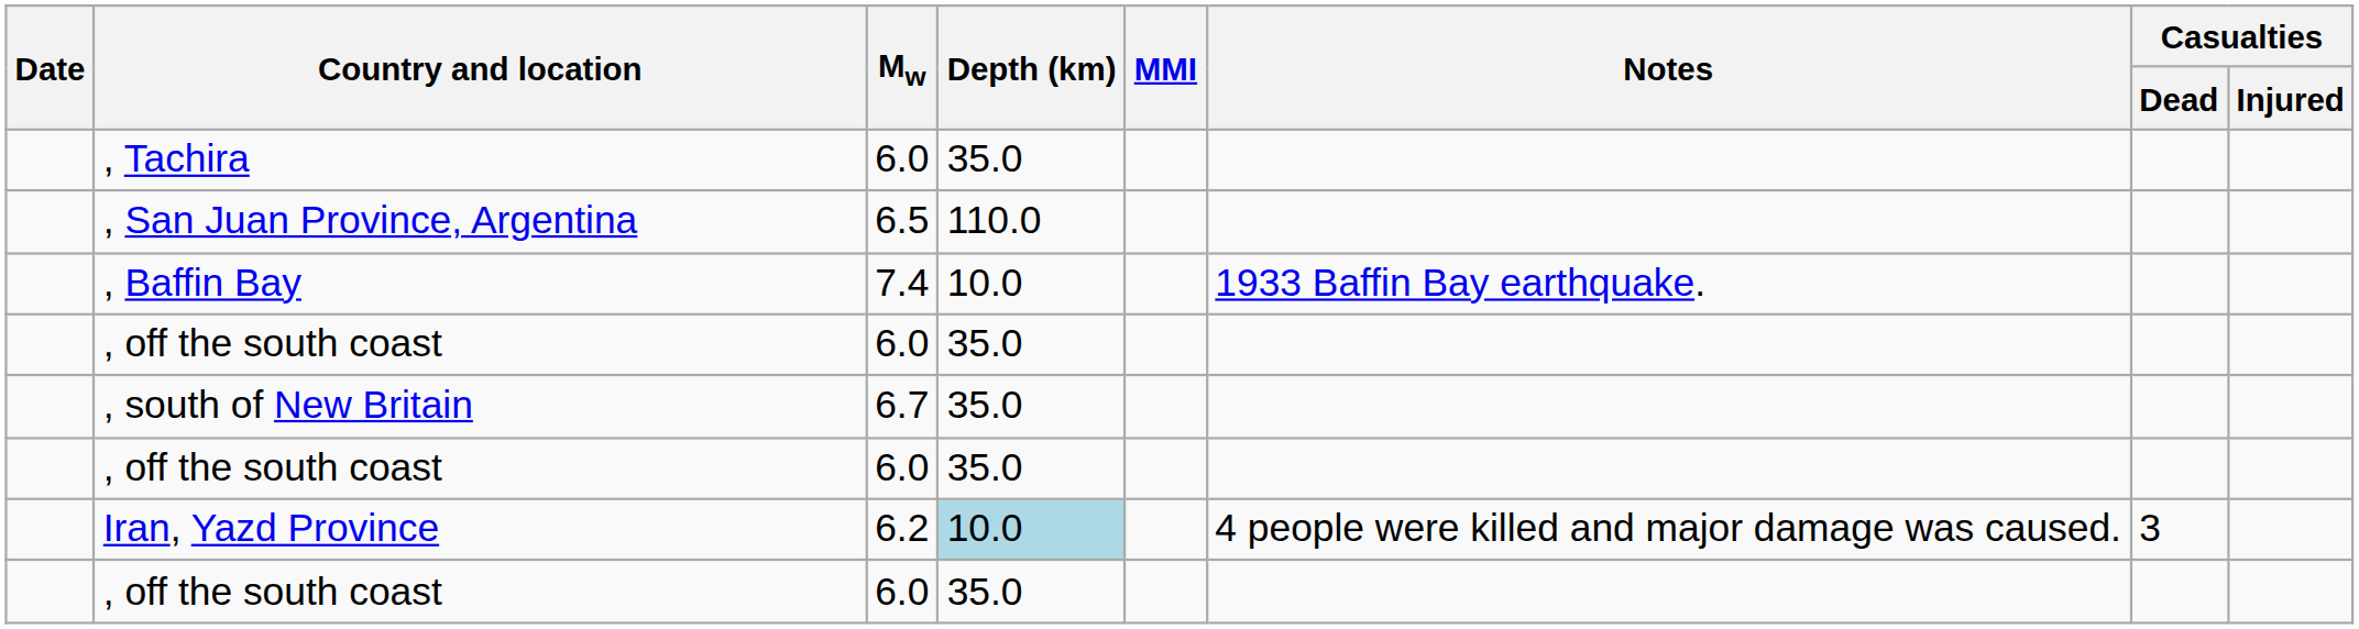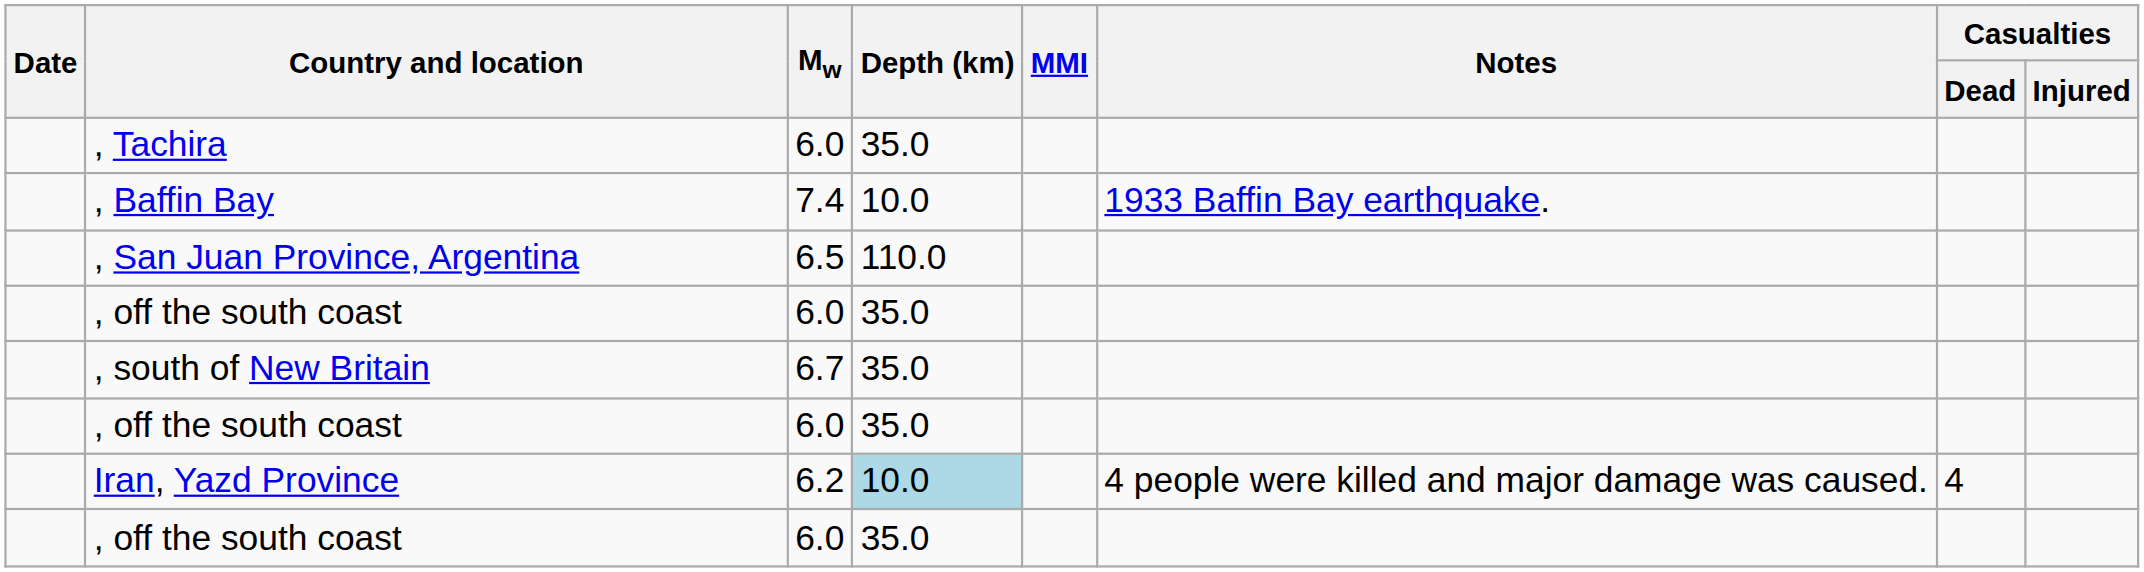 <table class="wikitable sortable sort-under" style="border:1px black; margin-left:1em;">
 <tr>
 <th rowspan="2"><small>Date</small></th>
 <th rowspan="2" style="width: 310px"><small>Country and location</small></th>
 <th rowspan="2"><small>M<sub>w</sub></small></th>
 <th rowspan="2"><small>Depth (km)</small></th>
 <th rowspan="2"><small><a href='#'>MMI</a></small></th>
 <th rowspan="2" class="unsortable"><small>Notes</small></th>
 <th colspan="2"><small>Casualties</small></th>
 </tr>
 <tr>
 <th><small>Dead</small></th>
 <th><small>Injured</small></th>
 </tr>
 <tr>
 <td></td>
 <td>, <a href='#'>Tachira</a></td>
 <td>6.0</td>
 <td>35.0</td>
 <td></td>
 <td></td>
 <td></td>
 <td></td>
 </tr>
 <tr>
 <td></td>
+<td>, <a href='#'>Baffin Bay</a></td>
+<td>7.4</td>
+<td>10.0</td>
+<td></td>
+<td><a href='#'>1933 Baffin Bay earthquake</a>.</td>
+<td></td>
+<td></td>
+</tr>
+<tr>
+<td></td>
 <td>, <a href='#'>San Juan Province, Argentina</a></td>
 <td>6.5</td>
 <td>110.0</td>
 <td></td>
 <td></td>
-<td></td>
-<td></td>
-</tr>
-<tr>
-<td></td>
-<td>, <a href='#'>Baffin Bay</a></td>
-<td>7.4</td>
-<td>10.0</td>
-<td></td>
-<td><a href='#'>1933 Baffin Bay earthquake</a>.</td>
 <td></td>
 <td></td>
 </tr>
 <tr>
 <td></td>
 <td>, off the south coast</td>
 <td>6.0</td>
 <td>35.0</td>
 <td></td>
 <td></td>
 <td></td>
 <td></td>
 </tr>
 <tr>
 <td></td>
 <td>, south of <a href='#'>New Britain</a></td>
 <td>6.7</td>
 <td>35.0</td>
 <td></td>
 <td></td>
 <td></td>
 <td></td>
 </tr>
 <tr>
 <td></td>
 <td>, off the south coast</td>
 <td>6.0</td>
 <td>35.0</td>
 <td></td>
 <td></td>
 <td></td>
 <td></td>
 </tr>
 <tr>
 <td></td>
 <td> <a href='#'>Iran</a>, <a href='#'>Yazd Province</a></td>
 <td>6.2</td>
 <td style="background: lightblue;">10.0</td>
 <td></td>
 <td>4 people were killed and major damage was caused.</td>
-<td>3</td>
+<td>4</td>
 <td></td>
 </tr>
 <tr>
 <td></td>
 <td>, off the south coast</td>
 <td>6.0</td>
 <td>35.0</td>
 <td></td>
 <td></td>
 <td></td>
 <td></td>
 </tr>
 </table>
